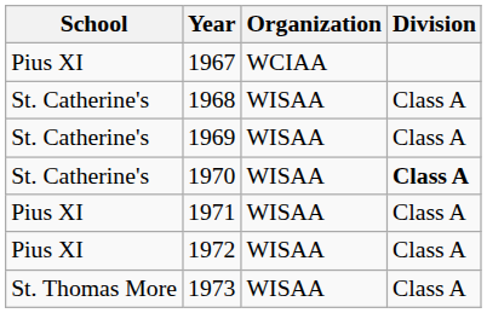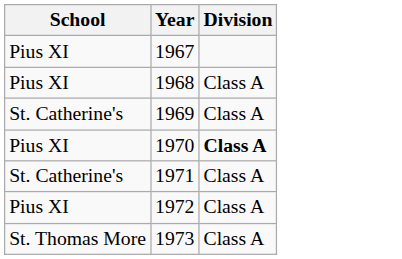 <table class="wikitable">
 <tr>
 <th>School</th>
 <th>Year</th>
-<th>Organization</th>
 <th>Division</th>
 </tr>
 <tr>
 <td>Pius XI</td>
 <td>1967</td>
-<td>WCIAA</td>
 <td></td>
 </tr>
 <tr>
-<td>St. Catherine's</td>
+<td>Pius XI</td>
 <td>1968</td>
-<td>WISAA</td>
 <td>Class A</td>
 </tr>
 <tr>
 <td>St. Catherine's</td>
 <td>1969</td>
-<td>WISAA</td>
 <td>Class A</td>
 </tr>
 <tr>
-<td>St. Catherine's</td>
+<td>Pius XI</td>
 <td>1970</td>
-<td>WISAA</td>
 <td><strong>Class A</strong></td>
 </tr>
 <tr>
-<td>Pius XI</td>
+<td>St. Catherine's</td>
 <td>1971</td>
-<td>WISAA</td>
 <td>Class A</td>
 </tr>
 <tr>
 <td>Pius XI</td>
 <td>1972</td>
-<td>WISAA</td>
 <td>Class A</td>
 </tr>
 <tr>
 <td>St. Thomas More</td>
 <td>1973</td>
-<td>WISAA</td>
 <td>Class A</td>
 </tr>
 </table>
